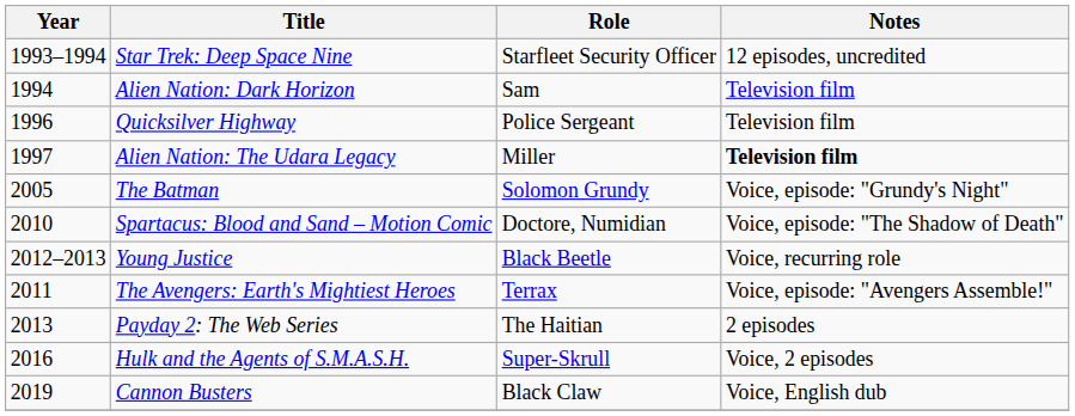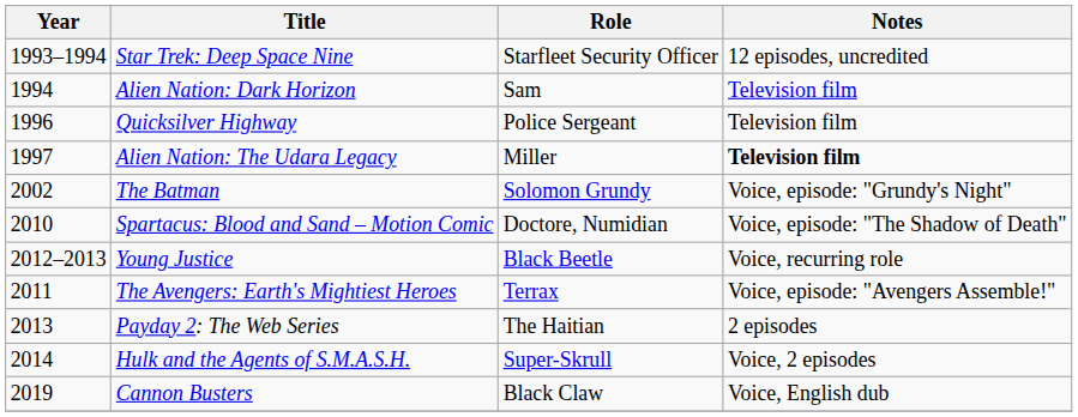 <table class="wikitable sortable plainrowheaders" style="white-space:nowrap">
 <tr>
 <th>Year</th>
 <th>Title</th>
 <th>Role</th>
 <th>Notes</th>
 </tr>
 <tr>
 <td>1993–1994</td>
 <td><em><a href='#'>Star Trek: Deep Space Nine</a></em></td>
 <td>Starfleet Security Officer</td>
 <td>12 episodes, uncredited</td>
 </tr>
 <tr>
 <td>1994</td>
 <td><em><a href='#'>Alien Nation: Dark Horizon</a></em></td>
 <td>Sam</td>
 <td><a href='#'>Television film</a></td>
 </tr>
 <tr>
 <td>1996</td>
 <td><em><a href='#'>Quicksilver Highway</a></em></td>
 <td>Police Sergeant</td>
 <td>Television film</td>
 </tr>
 <tr>
 <td>1997</td>
 <td><em><a href='#'>Alien Nation: The Udara Legacy</a></em></td>
 <td>Miller</td>
 <td><strong>Television film</strong></td>
 </tr>
 <tr>
-<td>2005</td>
+<td>2002</td>
 <td><em><a href='#'>The Batman</a></em></td>
 <td><a href='#'>Solomon Grundy</a></td>
 <td>Voice, episode: "Grundy's Night"</td>
 </tr>
 <tr>
 <td>2010</td>
 <td><em><a href='#'>Spartacus: Blood and Sand – Motion Comic</a></em></td>
 <td>Doctore, Numidian</td>
 <td>Voice, episode: "The Shadow of Death"</td>
 </tr>
 <tr>
 <td>2012–2013</td>
 <td><em><a href='#'>Young Justice</a></em></td>
 <td><a href='#'>Black Beetle</a></td>
 <td>Voice, recurring role</td>
 </tr>
 <tr>
 <td>2011</td>
 <td><em><a href='#'>The Avengers: Earth's Mightiest Heroes</a></em></td>
 <td><a href='#'>Terrax</a></td>
 <td>Voice, episode: "Avengers Assemble!"</td>
 </tr>
 <tr>
 <td>2013</td>
 <td><em><a href='#'>Payday 2</a>: The Web Series</em></td>
 <td>The Haitian</td>
 <td>2 episodes</td>
 </tr>
 <tr>
-<td>2016</td>
+<td>2014</td>
 <td><em><a href='#'>Hulk and the Agents of S.M.A.S.H.</a></em></td>
 <td><a href='#'>Super-Skrull</a></td>
 <td>Voice, 2 episodes</td>
 </tr>
 <tr>
 <td>2019</td>
 <td><em><a href='#'>Cannon Busters</a></em></td>
 <td>Black Claw</td>
 <td>Voice, English dub</td>
 </tr>
 <tr>
 </tr>
 </table>
